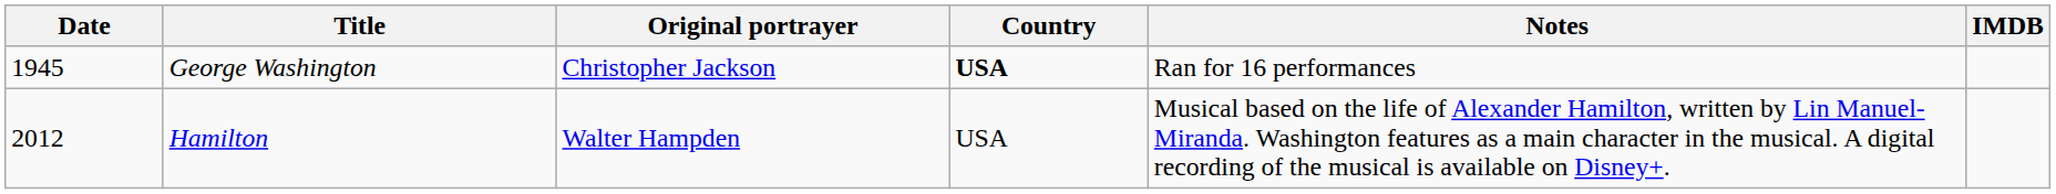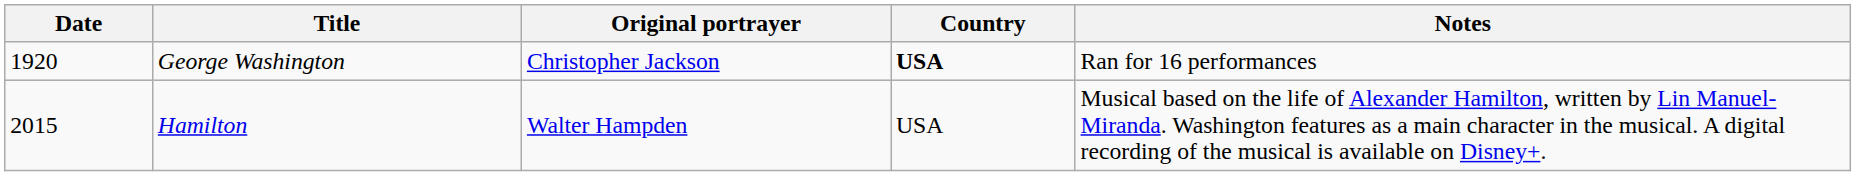 <table class="wikitable sortable">
 <tr>
 <th width="8%">Date</th>
 <th width="20%">Title</th>
 <th width="20%">Original portrayer</th>
 <th width="10%">Country</th>
 <th width="53%">Notes</th>
-<th width="5%   ">IMDB</th>
 </tr>
 <tr valign="top">
-<td>1945</td>
+<td>1920</td>
 <td><em>George Washington</em></td>
 <td><a href='#'>Christopher Jackson</a></td>
 <td><strong>USA</strong></td>
 <td>Ran for 16 performances</td>
-<td></td>
 </tr>
 <tr>
-<td>2012</td>
+<td>2015</td>
 <td><em><a href='#'>Hamilton</a></em></td>
 <td><a href='#'>Walter Hampden</a></td>
 <td>USA</td>
 <td>Musical based on the life of <a href='#'>Alexander Hamilton</a>, written by <a href='#'>Lin Manuel-Miranda</a>. Washington features as a main character in the musical. A digital recording of the musical is available on <a href='#'>Disney+</a>.</td>
-<td></td>
 </tr>
 </table>
